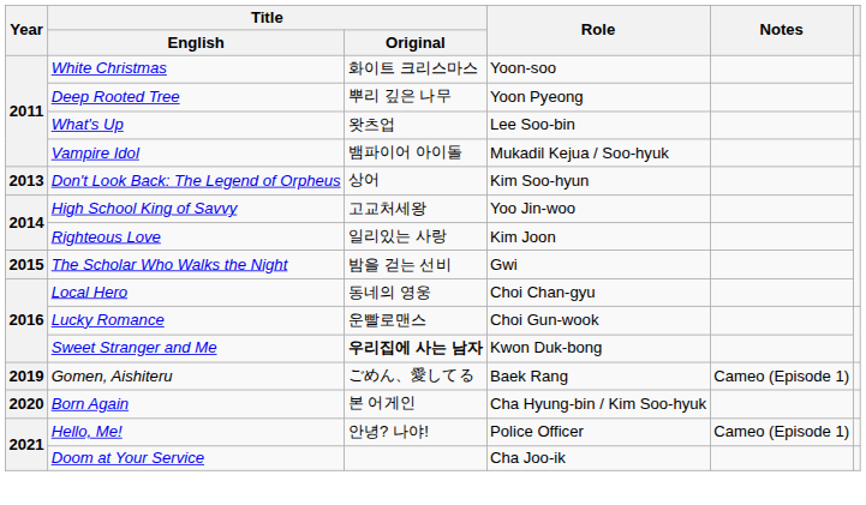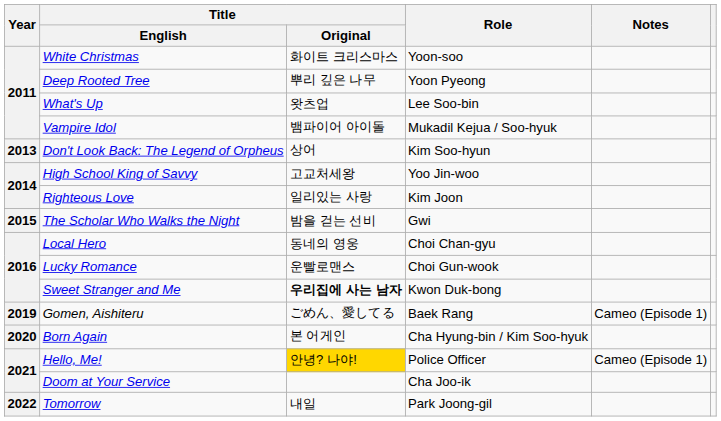 <table class="wikitable sortable plainrowheaders">
 <tr>
 <th scope="col" rowspan="2">Year</th>
 <th scope="col" colspan="2">Title</th>
 <th scope="col" rowspan="2">Role</th>
 <th scope="col" rowspan="2">Notes</th>
 <th scope="col" rowspan="2" class="unsortable"></th>
 </tr>
 <tr>
 <th scope="col">English</th>
 <th scope="col">Original</th>
 </tr>
 <tr>
 <th scope="row" rowspan="4">2011</th>
 <td><em><a href='#'>White Christmas</a></em></td>
 <td>화이트 크리스마스</td>
 <td>Yoon-soo</td>
 <td></td>
 <td style="text-align:center;" rowspan="2"></td>
 </tr>
 <tr>
 <td><em><a href='#'>Deep Rooted Tree</a></em></td>
 <td>뿌리 깊은 나무</td>
 <td>Yoon Pyeong</td>
 </tr>
 <tr>
 <td><em><a href='#'>What's Up</a></em></td>
 <td>왓츠업</td>
 <td>Lee Soo-bin</td>
 <td></td>
 <td style="text-align:center;"></td>
 </tr>
 <tr>
 <td><em><a href='#'>Vampire Idol</a></em></td>
 <td>뱀파이어 아이돌</td>
 <td>Mukadil Kejua / Soo-hyuk</td>
 <td></td>
 <td style="text-align:center;"></td>
 </tr>
 <tr>
 <th scope="row">2013</th>
 <td><em><a href='#'>Don't Look Back: The Legend of Orpheus</a></em></td>
 <td>상어</td>
 <td>Kim Soo-hyun</td>
 <td></td>
 <td style="text-align:center;" rowspan="5"></td>
 </tr>
 <tr>
 <th scope="row" rowspan="2">2014</th>
 <td><em><a href='#'>High School King of Savvy</a></em></td>
 <td>고교처세왕</td>
 <td>Yoo Jin-woo</td>
 <td></td>
 </tr>
 <tr>
 <td><em><a href='#'>Righteous Love</a></em></td>
 <td>일리있는 사랑</td>
 <td>Kim Joon</td>
 <td></td>
 </tr>
 <tr>
 <th scope="row">2015</th>
 <td><em><a href='#'>The Scholar Who Walks the Night</a></em></td>
 <td>밤을 걷는 선비</td>
 <td>Gwi</td>
 <td></td>
 </tr>
 <tr>
 <th scope="row" rowspan="3">2016</th>
 <td><em><a href='#'>Local Hero</a></em></td>
 <td>동네의 영웅</td>
 <td>Choi Chan-gyu</td>
 <td></td>
 </tr>
 <tr>
 <td><em><a href='#'>Lucky Romance</a></em></td>
 <td>운빨로맨스</td>
 <td>Choi Gun-wook</td>
 <td></td>
 <td style="text-align:center;" rowspan="2"></td>
 </tr>
 <tr>
 <td><em><a href='#'>Sweet Stranger and Me</a></em></td>
 <td><strong>우리집에 사는 남자</strong></td>
 <td>Kwon Duk-bong</td>
 </tr>
 <tr>
 <th scope="row">2019</th>
 <td><em>Gomen, Aishiteru</em></td>
 <td>ごめん、愛してる</td>
 <td>Baek Rang</td>
 <td>Cameo (Episode 1)</td>
 <td style="text-align:center;"></td>
 </tr>
 <tr>
 <th scope="row">2020</th>
 <td><em><a href='#'>Born Again</a></em></td>
 <td>본 어게인</td>
 <td>Cha Hyung-bin / Kim Soo-hyuk</td>
 <td></td>
 <td style="text-align:center;"></td>
 </tr>
 <tr>
 <th scope="row" rowspan="2">2021</th>
 <td><em><a href='#'>Hello, Me!</a></em></td>
-<td>안녕? 나야!</td>
+<td style="background: gold;">안녕? 나야!</td>
 <td>Police Officer</td>
 <td>Cameo (Episode 1)</td>
 <td style="text-align:center;"></td>
 </tr>
 <tr>
 <td><em><a href='#'>Doom at Your Service</a></em></td>
 <td></td>
 <td>Cha Joo-ik</td>
 <td></td>
 <td style="text-align:center;"></td>
 </tr>
+<tr>
+<th scope="row">2022</th>
+<td><em><a href='#'>Tomorrow</a></em></td>
+<td>내일</td>
+<td>Park Joong-gil</td>
+<td></td>
+<td style="text-align:center;"></td>
+</tr>
 </table>
